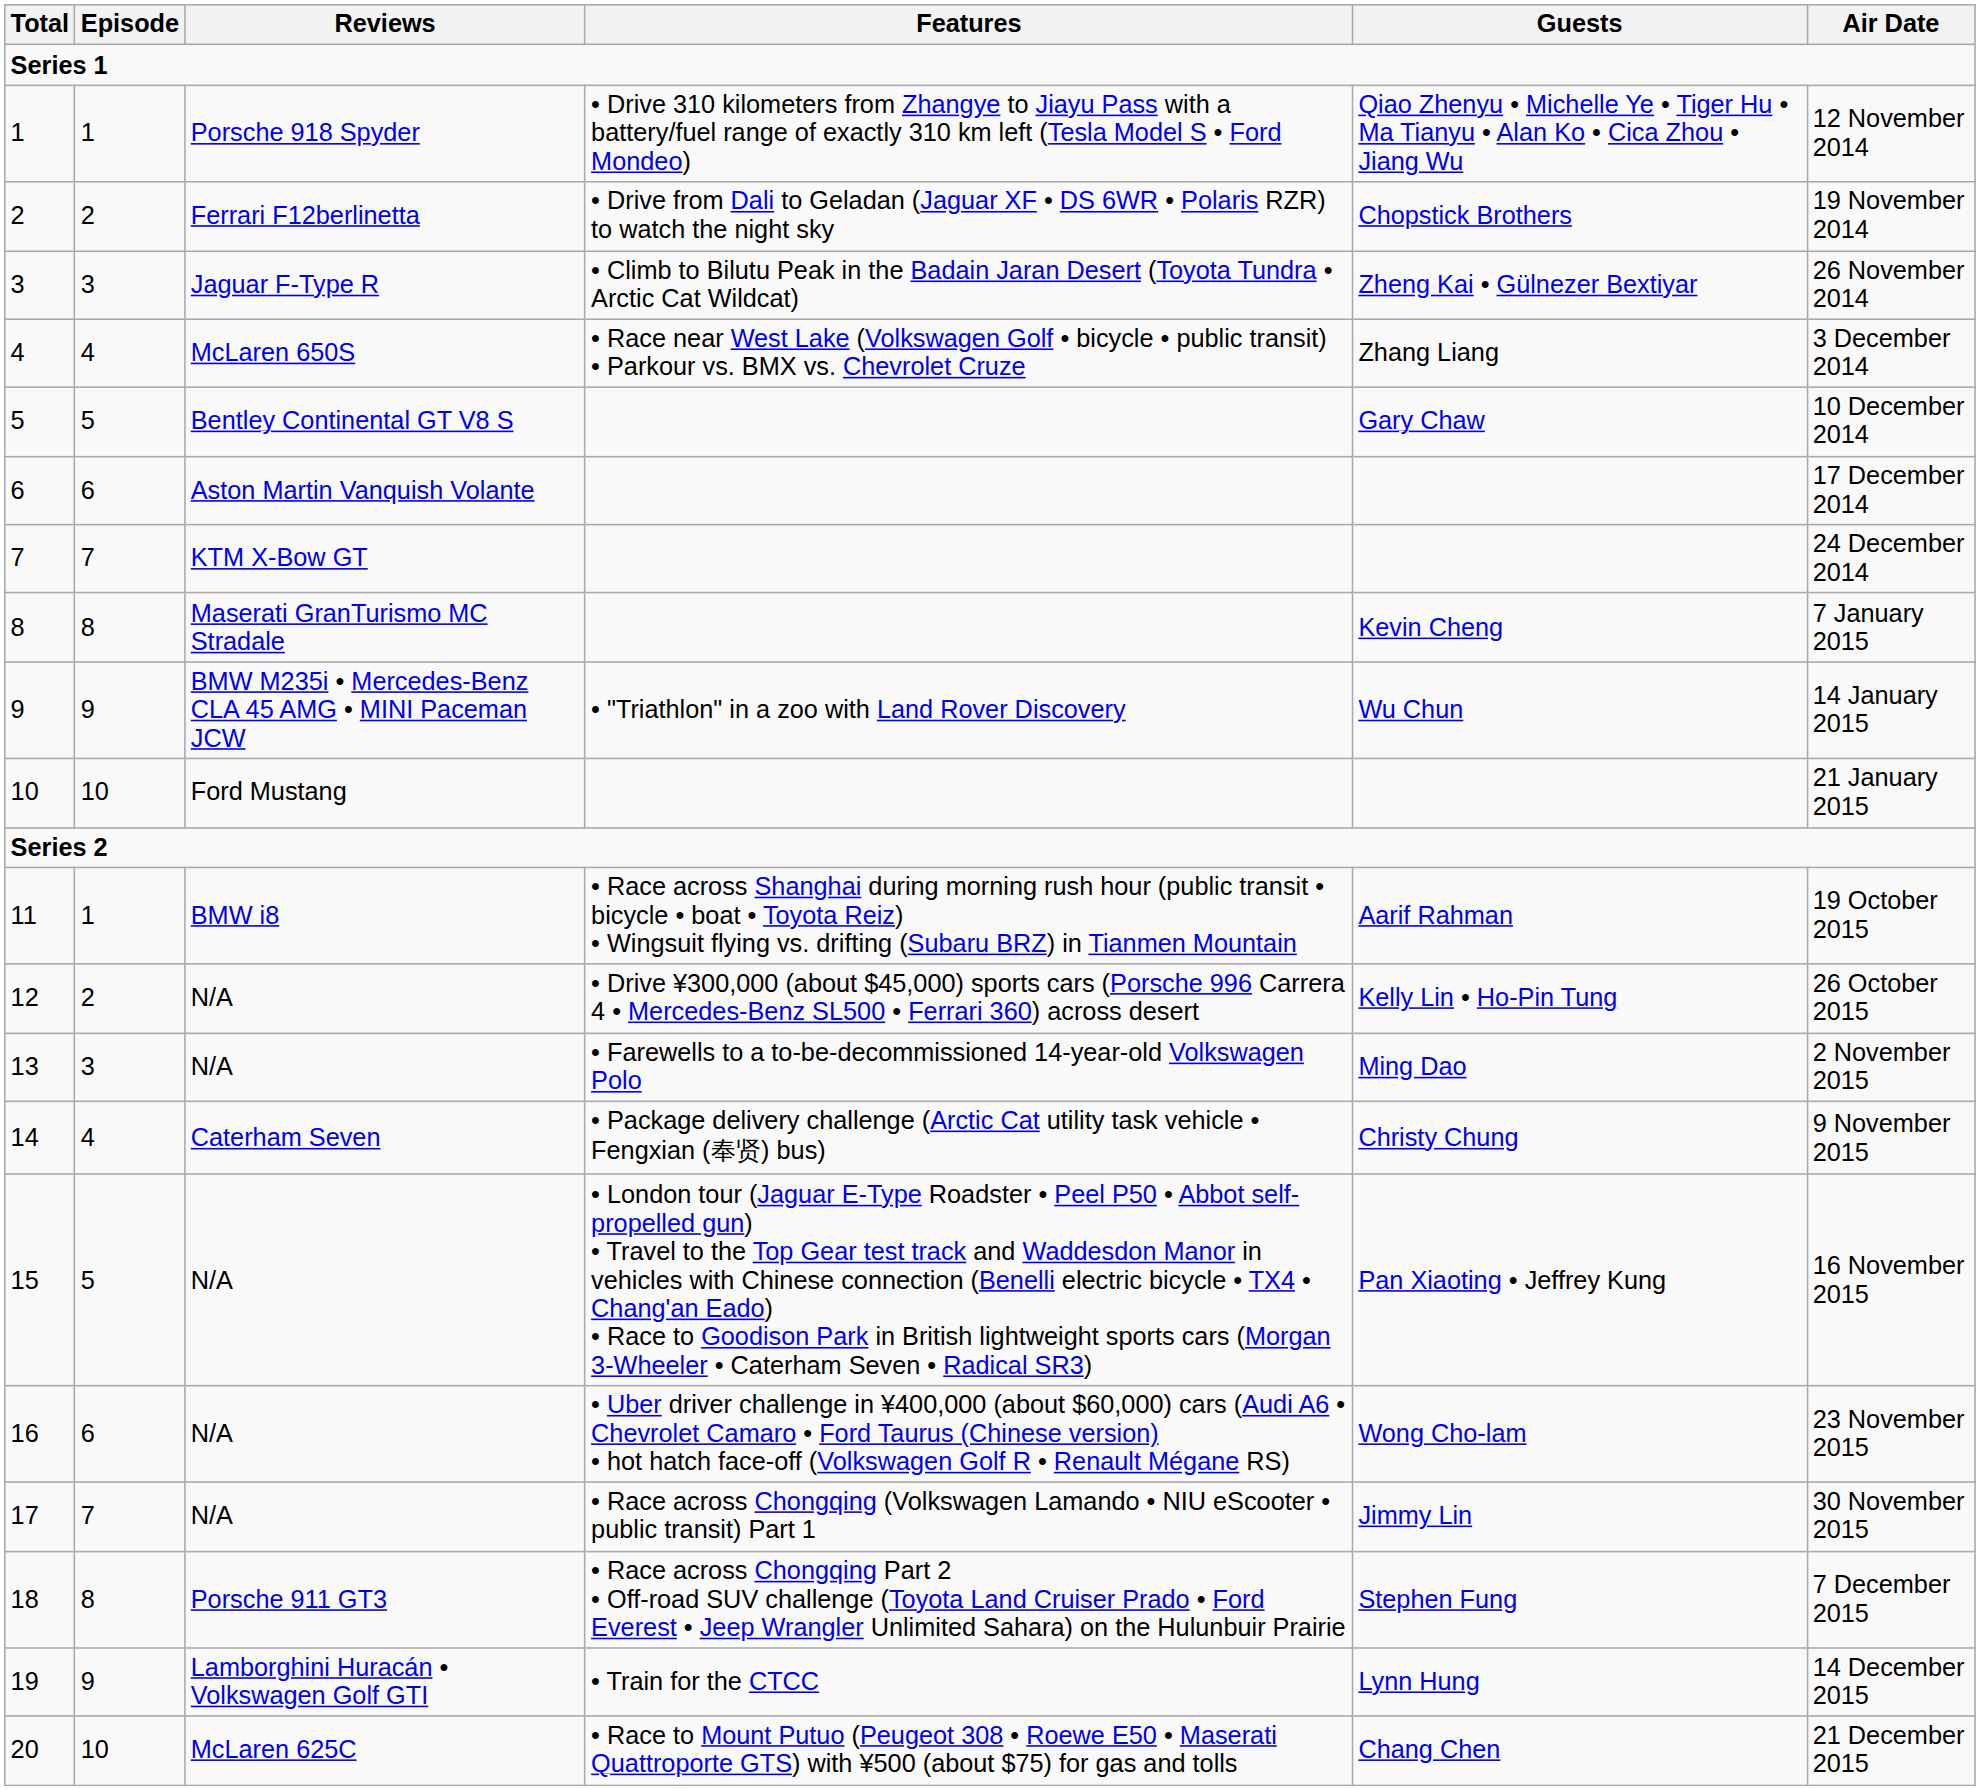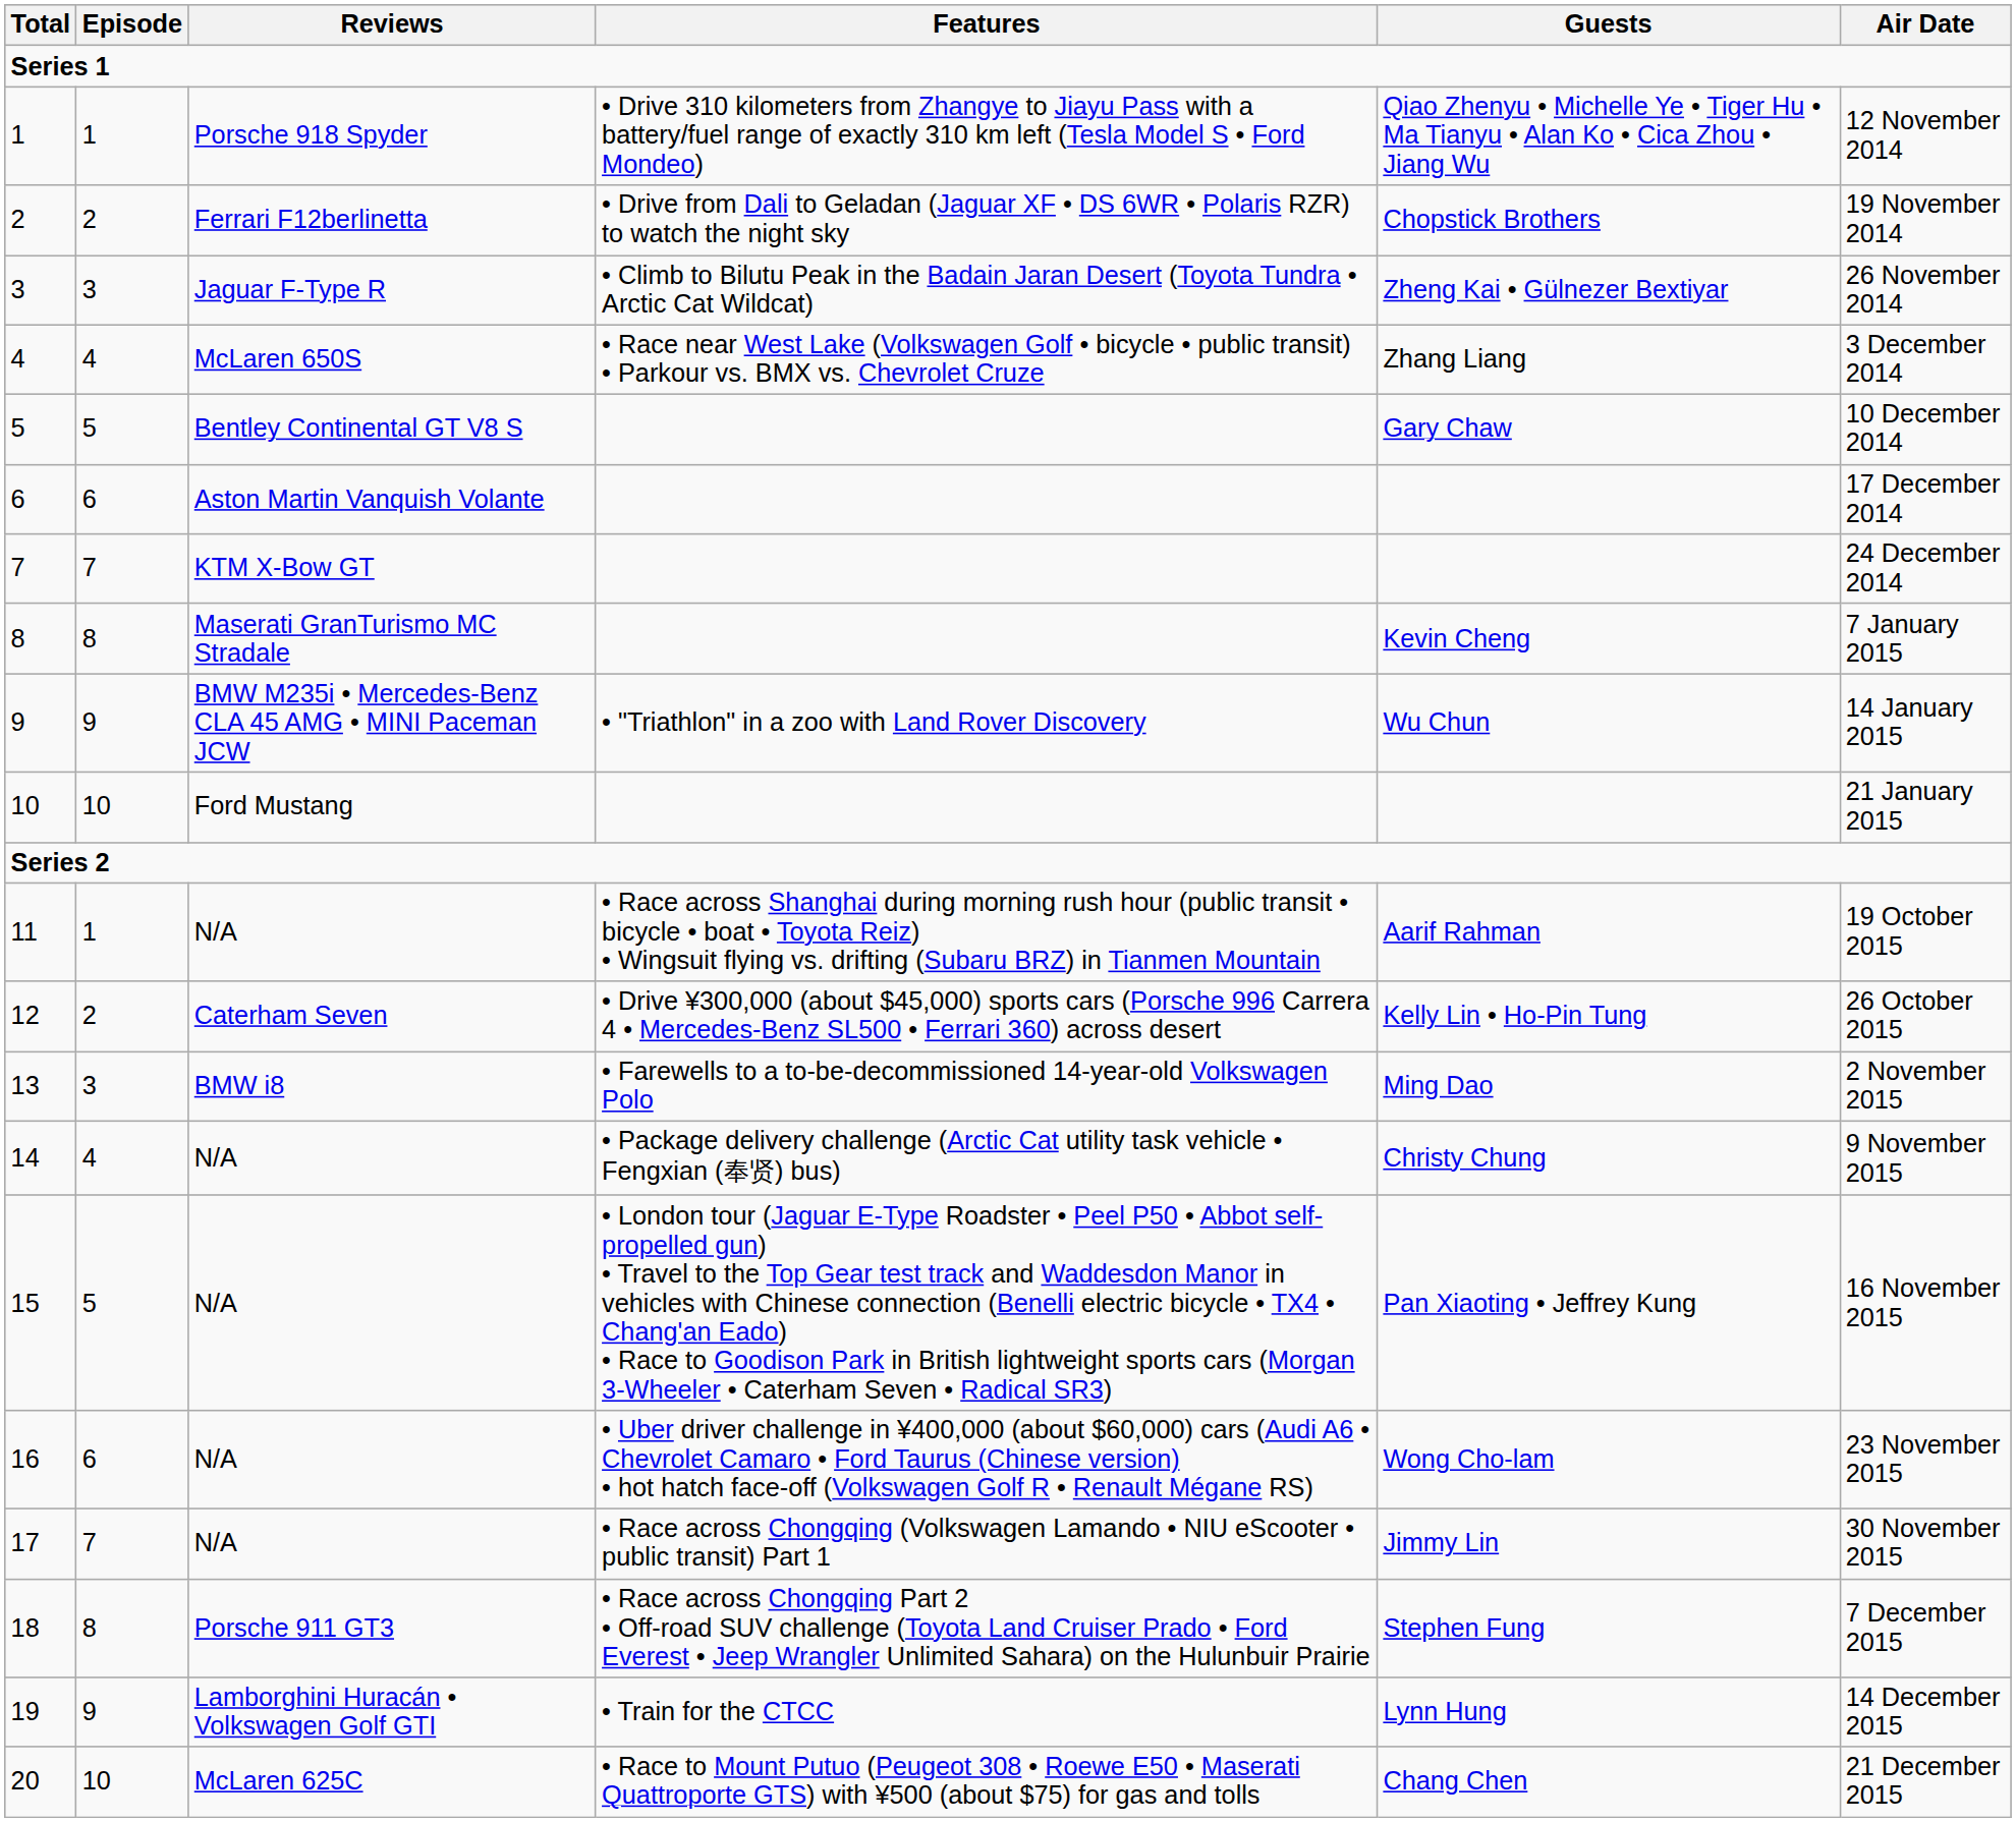 <table class="wikitable">
 <tr>
 <th>Total</th>
 <th>Episode</th>
 <th>Reviews</th>
 <th>Features</th>
 <th>Guests</th>
 <th>Air Date</th>
 </tr>
 <tr>
 <td colspan="6"><strong>Series 1</strong></td>
 </tr>
 <tr>
 <td>1</td>
 <td>1</td>
 <td><a href='#'>Porsche 918 Spyder</a></td>
 <td>• Drive 310 kilometers from <a href='#'>Zhangye</a> to <a href='#'>Jiayu Pass</a> with a battery/fuel range of exactly 310 km left (<a href='#'>Tesla Model S</a> • <a href='#'>Ford Mondeo</a>)</td>
 <td><a href='#'>Qiao Zhenyu</a> • <a href='#'>Michelle Ye</a> • <a href='#'>Tiger Hu</a> • <a href='#'>Ma Tianyu</a> • <a href='#'>Alan Ko</a> • <a href='#'>Cica Zhou</a> • <a href='#'>Jiang Wu</a></td>
 <td>12 November 2014</td>
 </tr>
 <tr>
 <td>2</td>
 <td>2</td>
 <td><a href='#'>Ferrari F12berlinetta</a></td>
 <td>• Drive from <a href='#'>Dali</a> to Geladan (<a href='#'>Jaguar XF</a> • <a href='#'>DS 6WR</a> • <a href='#'>Polaris</a> RZR) to watch the night sky</td>
 <td><a href='#'>Chopstick Brothers</a></td>
 <td>19 November 2014</td>
 </tr>
 <tr>
 <td>3</td>
 <td>3</td>
 <td><a href='#'>Jaguar F-Type R</a></td>
 <td>• Climb to Bilutu Peak in the <a href='#'>Badain Jaran Desert</a> (<a href='#'>Toyota Tundra</a> • Arctic Cat Wildcat)</td>
 <td><a href='#'>Zheng Kai</a> • <a href='#'>Gülnezer Bextiyar</a></td>
 <td>26 November 2014</td>
 </tr>
 <tr>
 <td>4</td>
 <td>4</td>
 <td><a href='#'>McLaren 650S</a></td>
 <td>• Race near <a href='#'>West Lake</a> (<a href='#'>Volkswagen Golf</a> • bicycle • public transit)<br>• Parkour vs. BMX vs. <a href='#'>Chevrolet Cruze</a></td>
 <td>Zhang Liang</td>
 <td>3 December 2014</td>
 </tr>
 <tr>
 <td>5</td>
 <td>5</td>
 <td><a href='#'>Bentley Continental GT V8 S</a></td>
 <td></td>
 <td><a href='#'>Gary Chaw</a></td>
 <td>10 December 2014</td>
 </tr>
 <tr>
 <td>6</td>
 <td>6</td>
 <td><a href='#'>Aston Martin Vanquish Volante</a></td>
 <td></td>
 <td></td>
 <td>17 December 2014</td>
 </tr>
 <tr>
 <td>7</td>
 <td>7</td>
 <td><a href='#'>KTM X-Bow GT</a></td>
 <td></td>
 <td></td>
 <td>24 December 2014</td>
 </tr>
 <tr>
 <td>8</td>
 <td>8</td>
 <td><a href='#'>Maserati GranTurismo MC Stradale</a></td>
 <td></td>
 <td><a href='#'>Kevin Cheng</a></td>
 <td>7 January 2015</td>
 </tr>
 <tr>
 <td>9</td>
 <td>9</td>
 <td><a href='#'>BMW M235i</a> • <a href='#'>Mercedes-Benz CLA 45 AMG</a> • <a href='#'>MINI Paceman JCW</a></td>
 <td>• "Triathlon" in a zoo with <a href='#'>Land Rover Discovery</a></td>
 <td><a href='#'>Wu Chun</a></td>
 <td>14 January 2015</td>
 </tr>
 <tr>
 <td>10</td>
 <td>10</td>
 <td>Ford Mustang</td>
 <td></td>
 <td></td>
 <td>21 January 2015</td>
 </tr>
 <tr>
 <td colspan="6"><strong>Series 2</strong></td>
 </tr>
 <tr>
 <td>11</td>
 <td>1</td>
-<td><a href='#'>BMW i8</a></td>
+<td>N/A</td>
 <td>• Race across <a href='#'>Shanghai</a> during morning rush hour (public transit • bicycle • boat • <a href='#'>Toyota Reiz</a>)<br>• Wingsuit flying vs. drifting (<a href='#'>Subaru BRZ</a>) in <a href='#'>Tianmen Mountain</a></td>
 <td><a href='#'>Aarif Rahman</a></td>
 <td>19 October 2015</td>
 </tr>
 <tr>
 <td>12</td>
 <td>2</td>
-<td>N/A</td>
+<td><a href='#'>Caterham Seven</a></td>
 <td>• Drive ¥300,000 (about $45,000) sports cars (<a href='#'>Porsche 996</a> Carrera 4 • <a href='#'>Mercedes-Benz SL500</a> • <a href='#'>Ferrari 360</a>) across desert</td>
 <td><a href='#'>Kelly Lin</a> • <a href='#'>Ho-Pin Tung</a></td>
 <td>26 October 2015</td>
 </tr>
 <tr>
 <td>13</td>
 <td>3</td>
-<td>N/A</td>
+<td><a href='#'>BMW i8</a></td>
 <td>• Farewells to a to-be-decommissioned 14-year-old <a href='#'>Volkswagen Polo</a></td>
 <td><a href='#'>Ming Dao</a></td>
 <td>2 November 2015</td>
 </tr>
 <tr>
 <td>14</td>
 <td>4</td>
-<td><a href='#'>Caterham Seven</a></td>
+<td>N/A</td>
 <td>• Package delivery challenge (<a href='#'>Arctic Cat</a> utility task vehicle • Fengxian (奉贤) bus)</td>
 <td><a href='#'>Christy Chung</a></td>
 <td>9 November 2015</td>
 </tr>
 <tr>
 <td>15</td>
 <td>5</td>
 <td>N/A</td>
 <td>• London tour (<a href='#'>Jaguar E-Type</a> Roadster • <a href='#'>Peel P50</a> • <a href='#'>Abbot self-propelled gun</a>)<br>• Travel to the <a href='#'>Top Gear test track</a> and <a href='#'>Waddesdon Manor</a> in vehicles with Chinese connection (<a href='#'>Benelli</a> electric bicycle • <a href='#'>TX4</a> • <a href='#'>Chang'an Eado</a>)<br>• Race to <a href='#'>Goodison Park</a> in British lightweight sports cars (<a href='#'>Morgan 3-Wheeler</a> • Caterham Seven • <a href='#'>Radical SR3</a>)</td>
 <td><a href='#'>Pan Xiaoting</a> • Jeffrey Kung</td>
 <td>16 November 2015</td>
 </tr>
 <tr>
 <td>16</td>
 <td>6</td>
 <td>N/A</td>
 <td>• <a href='#'>Uber</a> driver challenge in ¥400,000 (about $60,000) cars (<a href='#'>Audi A6</a> • <a href='#'>Chevrolet Camaro</a> • <a href='#'>Ford Taurus (Chinese version)</a><br>• hot hatch face-off (<a href='#'>Volkswagen Golf R</a> • <a href='#'>Renault Mégane</a> RS)</td>
 <td><a href='#'>Wong Cho-lam</a></td>
 <td>23 November 2015</td>
 </tr>
 <tr>
 <td>17</td>
 <td>7</td>
 <td>N/A</td>
 <td>• Race across <a href='#'>Chongqing</a> (Volkswagen Lamando • NIU eScooter • public transit) Part 1</td>
 <td><a href='#'>Jimmy Lin</a></td>
 <td>30 November 2015</td>
 </tr>
 <tr>
 <td>18</td>
 <td>8</td>
 <td><a href='#'>Porsche 911 GT3</a></td>
 <td>• Race across <a href='#'>Chongqing</a> Part 2<br>• Off-road SUV challenge (<a href='#'>Toyota Land Cruiser Prado</a> • <a href='#'>Ford Everest</a> • <a href='#'>Jeep Wrangler</a> Unlimited Sahara) on the Hulunbuir Prairie</td>
 <td><a href='#'>Stephen Fung</a></td>
 <td>7 December 2015</td>
 </tr>
 <tr>
 <td>19</td>
 <td>9</td>
 <td><a href='#'>Lamborghini Huracán</a> • <a href='#'>Volkswagen Golf GTI</a></td>
 <td>• Train for the <a href='#'>CTCC</a></td>
 <td><a href='#'>Lynn Hung</a></td>
 <td>14 December 2015</td>
 </tr>
 <tr>
 <td>20</td>
 <td>10</td>
 <td><a href='#'>McLaren 625C</a></td>
 <td>• Race to <a href='#'>Mount Putuo</a> (<a href='#'>Peugeot 308</a> • <a href='#'>Roewe E50</a> • <a href='#'>Maserati Quattroporte GTS</a>) with ¥500 (about $75) for gas and tolls</td>
 <td><a href='#'>Chang Chen</a></td>
 <td>21 December 2015</td>
 </tr>
 </table>
